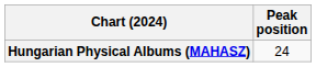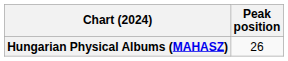 <table class="wikitable sortable plainrowheaders" style="text-align:center;">
 <tr>
 <th scope="col">Chart (2024)</th>
 <th scope="col">Peak<br>position</th>
 </tr>
 <tr>
 <th scope="row">Hungarian Physical Albums (<a href='#'>MAHASZ</a>)</th>
-<td>24</td>
+<td>26</td>
 </tr>
 </table>
